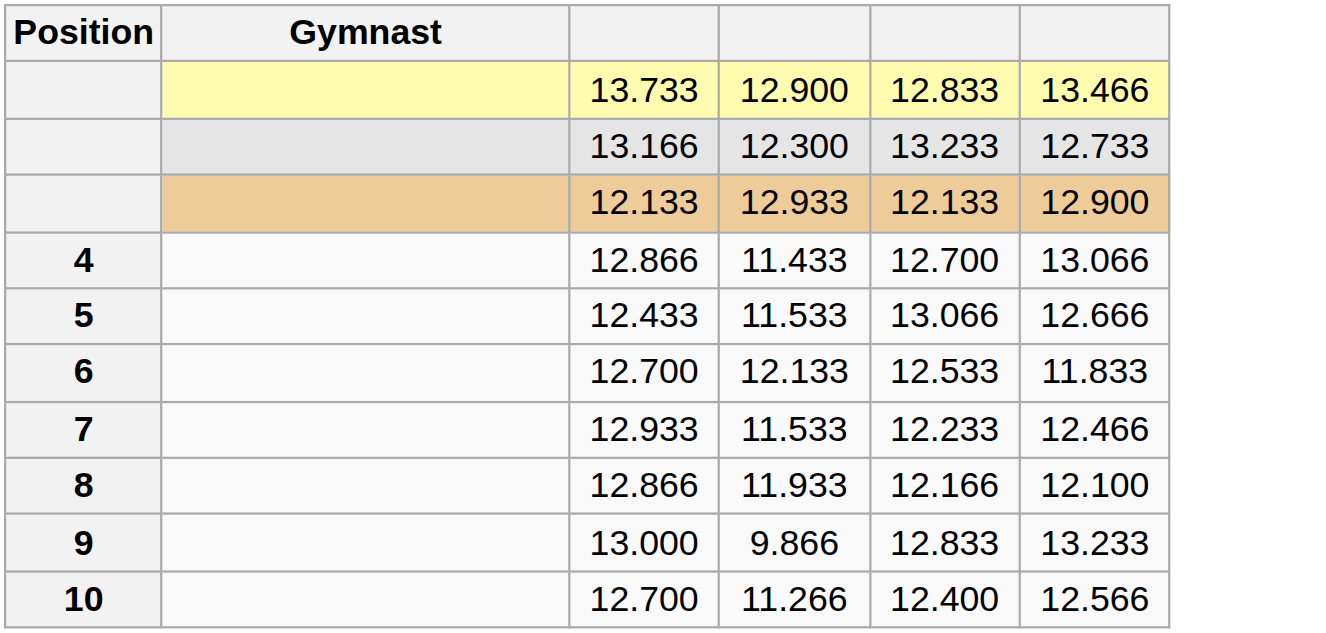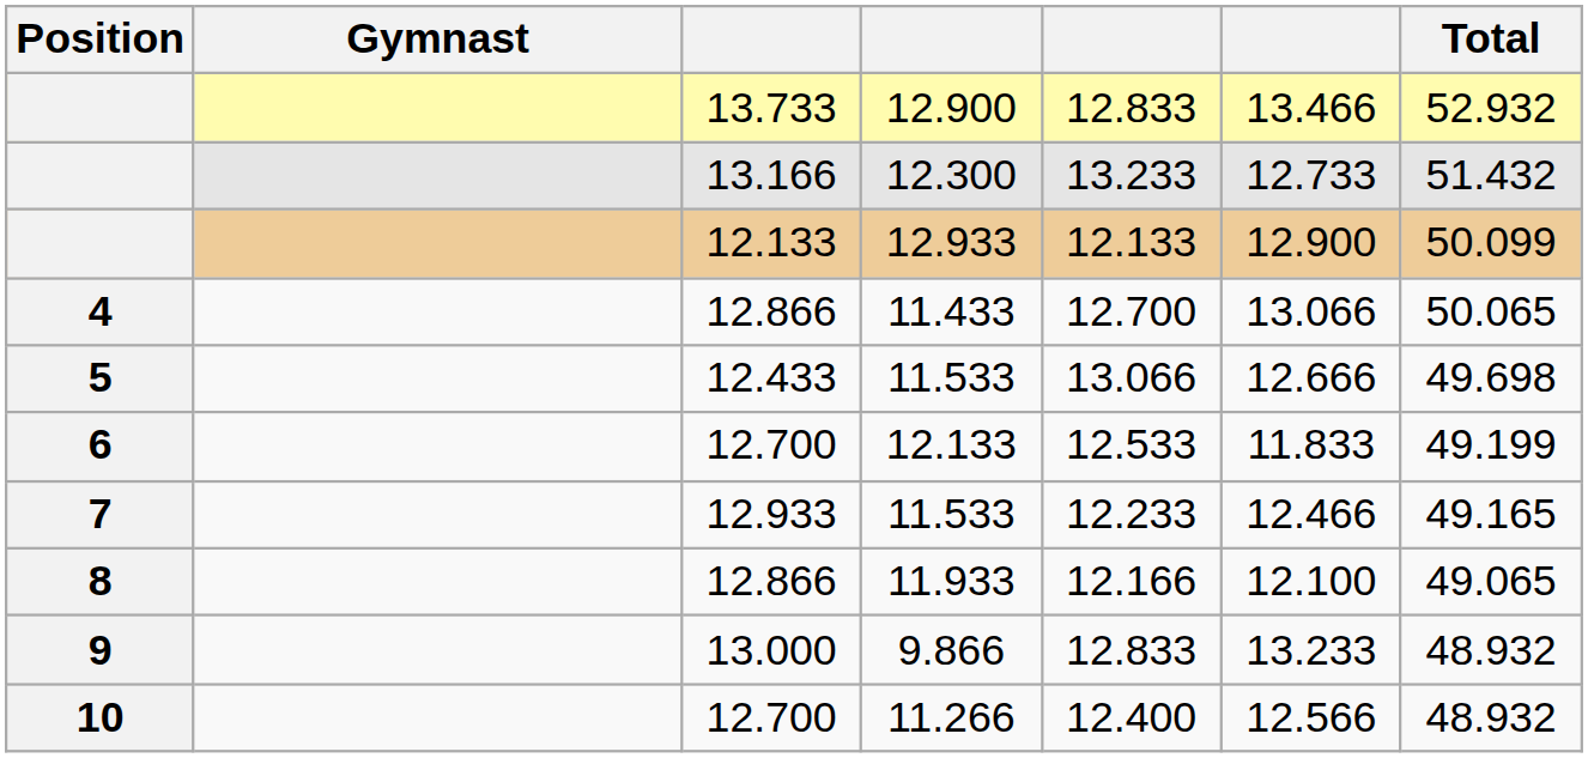 <table class="wikitable sortable" style="text-align:center; font-size:100%">
 <tr>
 <th scope="col" style="width:50px;">Position</th>
 <th scope="col" style="width:175px;">Gymnast</th>
 <th scope="col" style="width:60px;"></th>
 <th scope="col" style="width:60px;"></th>
 <th scope="col" style="width:60px;"></th>
 <th scope="col" style="width:60px;"></th>
+<th scope="col" style="width:60px;">Total</th>
 </tr>
 <tr style="background:#fffcaf;">
 <th scope="row" style="text-align:center"></th>
 <td style="text-align:left;"></td>
 <td>13.733</td>
 <td>12.900</td>
 <td>12.833</td>
 <td>13.466</td>
+<td>52.932</td>
 </tr>
 <tr style="background:#e5e5e5;">
 <th scope="row" style="text-align:center"></th>
 <td style="text-align:left;"></td>
 <td>13.166</td>
 <td>12.300</td>
 <td>13.233</td>
 <td>12.733</td>
+<td>51.432</td>
 </tr>
 <tr style="background:#ec9;">
 <th scope="row" style="text-align:center"></th>
 <td style="text-align:left;"></td>
 <td>12.133</td>
 <td>12.933</td>
 <td>12.133</td>
 <td>12.900</td>
+<td>50.099</td>
 </tr>
 <tr>
 <th>4</th>
 <td style="text-align:left;"></td>
 <td>12.866</td>
 <td>11.433</td>
 <td>12.700</td>
 <td>13.066</td>
+<td>50.065</td>
 </tr>
 <tr>
 <th>5</th>
 <td style="text-align:left;"></td>
 <td>12.433</td>
 <td>11.533</td>
 <td>13.066</td>
 <td>12.666</td>
+<td>49.698</td>
 </tr>
 <tr>
 <th>6</th>
 <td style="text-align:left;"></td>
 <td>12.700</td>
 <td>12.133</td>
 <td>12.533</td>
 <td>11.833</td>
+<td>49.199</td>
 </tr>
 <tr>
 <th>7</th>
 <td style="text-align:left;"></td>
 <td>12.933</td>
 <td>11.533</td>
 <td>12.233</td>
 <td>12.466</td>
+<td>49.165</td>
 </tr>
 <tr>
 <th>8</th>
 <td style="text-align:left;"></td>
 <td>12.866</td>
 <td>11.933</td>
 <td>12.166</td>
 <td>12.100</td>
+<td>49.065</td>
 </tr>
 <tr>
 <th>9</th>
 <td style="text-align:left;"></td>
 <td>13.000</td>
 <td>9.866</td>
 <td>12.833</td>
 <td>13.233</td>
+<td>48.932</td>
 </tr>
 <tr>
 <th>10</th>
 <td style="text-align:left;"></td>
 <td>12.700</td>
 <td>11.266</td>
 <td>12.400</td>
 <td>12.566</td>
+<td>48.932</td>
 </tr>
 </table>
